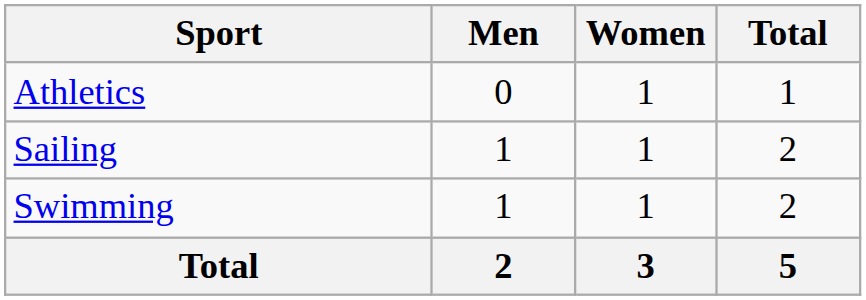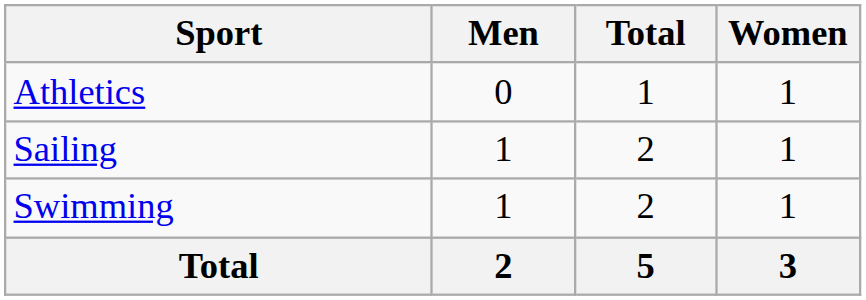 <table class="wikitable sortable" style="text-align:center;">
 <tr>
 <th width=180>Sport</th>
 <th width=55>Men</th>
+<th width=55>Total</th>
 <th width=55>Women</th>
-<th width=55>Total</th>
 </tr>
 <tr>
 <td align=left><a href='#'>Athletics</a></td>
 <td>0</td>
 <td>1</td>
 <td>1</td>
 </tr>
 <tr>
 <td align=left><a href='#'>Sailing</a></td>
 <td>1</td>
+<td>2</td>
 <td>1</td>
-<td>2</td>
 </tr>
 <tr>
 <td align=left><a href='#'>Swimming</a></td>
 <td>1</td>
+<td>2</td>
 <td>1</td>
-<td>2</td>
 </tr>
 <tr>
 <th>Total</th>
 <th>2</th>
+<th>5</th>
 <th>3</th>
-<th>5</th>
 </tr>
 </table>
